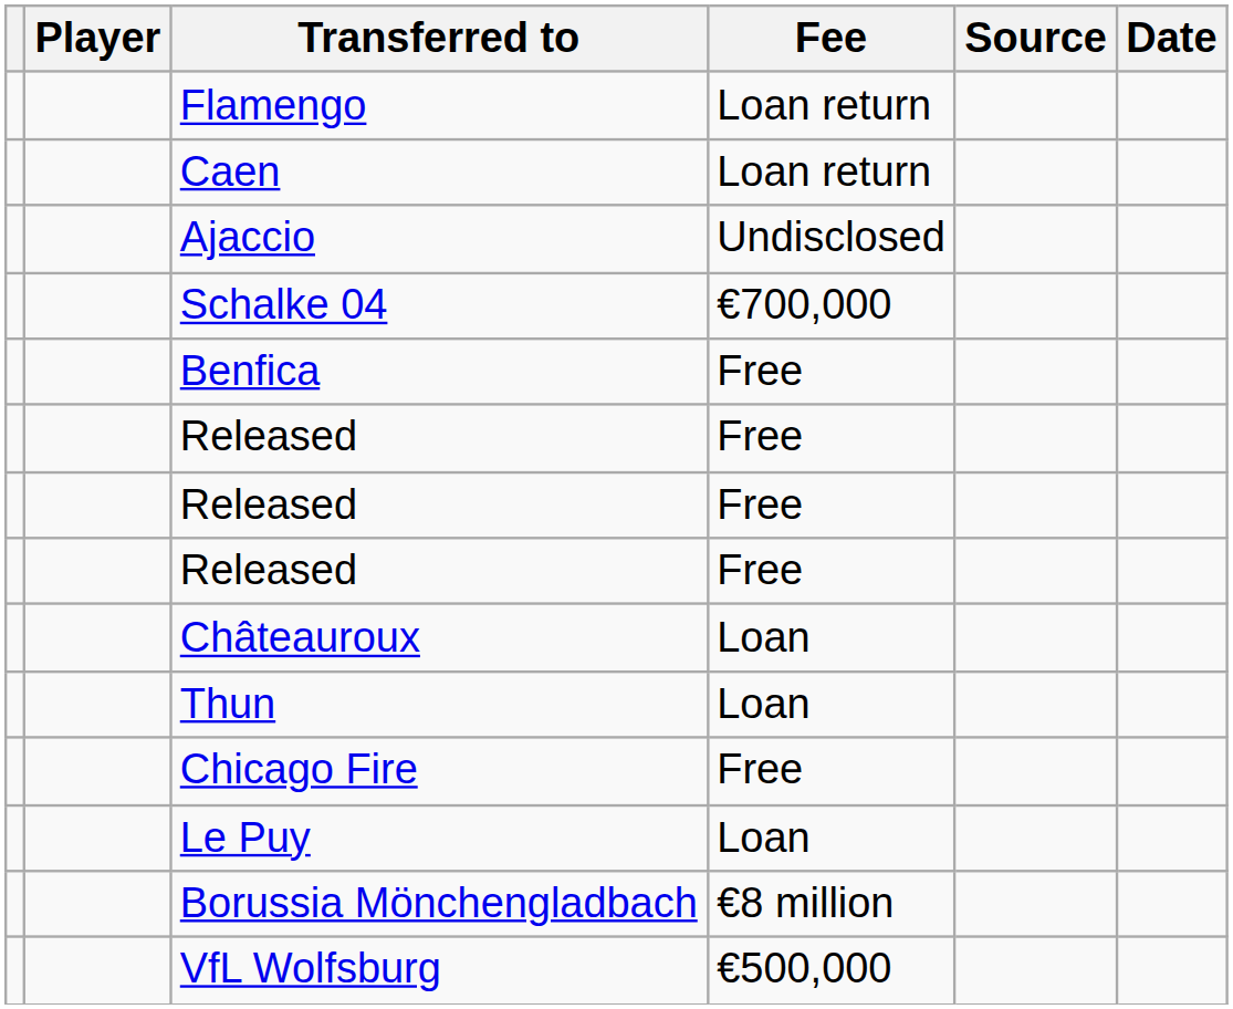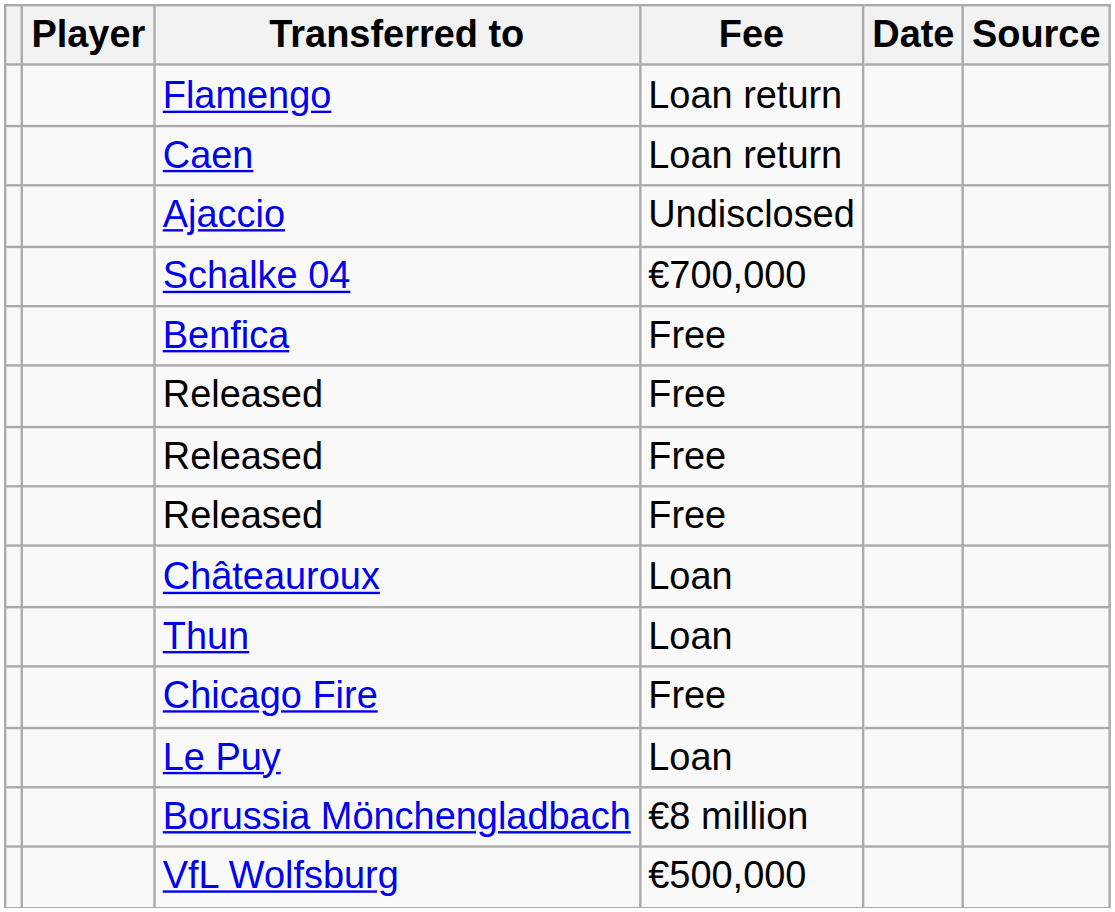 <table class="wikitable plainrowheaders sortable">
 <tr>
 <th></th>
 <th scope="col">Player</th>
 <th>Transferred to</th>
 <th style="width: 65px;">Fee</th>
+<th scope="col">Date</th>
 <th scope="col">Source</th>
-<th scope="col">Date</th>
 </tr>
 <tr>
 <td align="center"></td>
 <td></td>
 <td> <a href='#'>Flamengo</a></td>
 <td>Loan return</td>
 <td></td>
 <td></td>
 </tr>
 <tr>
 <td align="center"></td>
 <td></td>
 <td> <a href='#'>Caen</a></td>
 <td>Loan return</td>
 <td></td>
 <td></td>
 </tr>
 <tr>
 <td align="center"></td>
 <td></td>
 <td> <a href='#'>Ajaccio</a></td>
 <td>Undisclosed</td>
 <td></td>
 <td></td>
 </tr>
 <tr>
 <td align="center"></td>
 <td></td>
 <td> <a href='#'>Schalke 04</a></td>
 <td>€700,000</td>
 <td></td>
 <td></td>
 </tr>
 <tr>
 <td align="center"></td>
 <td></td>
 <td> <a href='#'>Benfica</a></td>
 <td>Free</td>
 <td></td>
 <td></td>
 </tr>
 <tr>
 <td align="center"></td>
 <td></td>
 <td>Released</td>
 <td>Free</td>
 <td></td>
 <td></td>
 </tr>
 <tr>
 <td align="center"></td>
 <td></td>
 <td>Released</td>
 <td>Free</td>
 <td></td>
 <td></td>
 </tr>
 <tr>
 <td align="center"></td>
 <td></td>
 <td>Released</td>
 <td>Free</td>
 <td></td>
 <td></td>
 </tr>
 <tr>
 <td align="center"></td>
 <td></td>
 <td> <a href='#'>Châteauroux</a></td>
 <td>Loan</td>
 <td></td>
 <td></td>
 </tr>
 <tr>
 <td align="center"></td>
 <td></td>
 <td> <a href='#'>Thun</a></td>
 <td>Loan</td>
 <td></td>
 <td></td>
 </tr>
 <tr>
 <td align="center"></td>
 <td></td>
 <td> <a href='#'>Chicago Fire</a></td>
 <td>Free</td>
 <td></td>
 <td></td>
 </tr>
 <tr>
 <td align="center"></td>
 <td></td>
 <td> <a href='#'>Le Puy</a></td>
 <td>Loan</td>
 <td></td>
 <td></td>
 </tr>
 <tr>
 <td align="center"></td>
 <td></td>
 <td> <a href='#'>Borussia Mönchengladbach</a></td>
 <td>€8 million</td>
 <td></td>
 <td></td>
 </tr>
 <tr>
 <td align="center"></td>
 <td></td>
 <td> <a href='#'>VfL Wolfsburg</a></td>
 <td>€500,000</td>
 <td></td>
 <td></td>
 </tr>
 </table>
